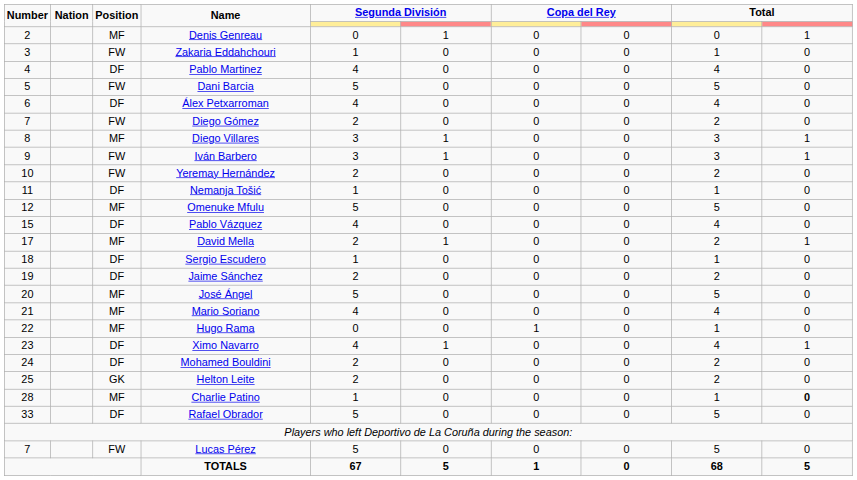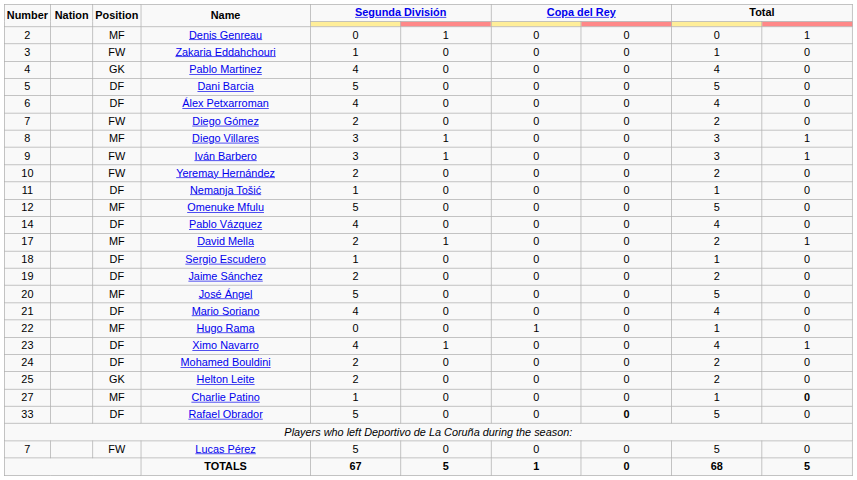 <table class="wikitable" style="text-align:center;">
 <tr>
 <td rowspan="2"  style="width:5%; text-align:center;"><strong>Number</strong></td>
 <td rowspan="2"  style="width:5%; text-align:center;"><strong>Nation</strong></td>
 <td rowspan="2"  style="width:5%; text-align:center;"><strong>Position</strong></td>
 <td rowspan="2"  style="width:20%; text-align:center;"><strong>Name</strong></td>
 <td colspan="2" style="text-align:center;"><strong><a href='#'>Segunda División</a></strong></td>
 <td colspan="2" style="text-align:center;"><strong><a href='#'>Copa del Rey</a></strong></td>
 <td colspan="2" style="text-align:center;"><strong>Total</strong></td>
 </tr>
 <tr>
 <th style="width:60px; background:#fe9;"></th>
 <th style="width:60px; background:#ff8888;"></th>
 <th style="width:60px; background:#fe9;"></th>
 <th style="width:60px; background:#ff8888;"></th>
 <th style="width:60px; background:#fe9;"></th>
 <th style="width:60px; background:#ff8888;"></th>
 </tr>
 <tr>
 <td>2</td>
 <td></td>
 <td>MF</td>
 <td><a href='#'>Denis Genreau</a></td>
 <td>0</td>
 <td>1</td>
 <td>0</td>
 <td>0</td>
 <td>0</td>
 <td>1</td>
 </tr>
 <tr>
 <td>3</td>
 <td></td>
 <td>FW</td>
 <td><a href='#'>Zakaria Eddahchouri</a></td>
 <td>1</td>
 <td>0</td>
 <td>0</td>
 <td>0</td>
 <td>1</td>
 <td>0</td>
 </tr>
 <tr>
 <td>4</td>
 <td></td>
-<td>DF</td>
+<td>GK</td>
 <td><a href='#'>Pablo Martinez</a></td>
 <td>4</td>
 <td>0</td>
 <td>0</td>
 <td>0</td>
 <td>4</td>
 <td>0</td>
 </tr>
 <tr>
 <td>5</td>
 <td></td>
-<td>FW</td>
+<td>DF</td>
 <td><a href='#'>Dani Barcia</a></td>
 <td>5</td>
 <td>0</td>
 <td>0</td>
 <td>0</td>
 <td>5</td>
 <td>0</td>
 </tr>
 <tr>
 <td>6</td>
 <td></td>
 <td>DF</td>
 <td><a href='#'>Álex Petxarroman</a></td>
 <td>4</td>
 <td>0</td>
 <td>0</td>
 <td>0</td>
 <td>4</td>
 <td>0</td>
 </tr>
 <tr>
 <td>7</td>
 <td></td>
 <td>FW</td>
 <td><a href='#'>Diego Gómez</a></td>
 <td>2</td>
 <td>0</td>
 <td>0</td>
 <td>0</td>
 <td>2</td>
 <td>0</td>
 </tr>
 <tr>
 <td>8</td>
 <td></td>
 <td>MF</td>
 <td><a href='#'>Diego Villares</a></td>
 <td>3</td>
 <td>1</td>
 <td>0</td>
 <td>0</td>
 <td>3</td>
 <td>1</td>
 </tr>
 <tr>
 <td>9</td>
 <td></td>
 <td>FW</td>
 <td><a href='#'>Iván Barbero</a></td>
 <td>3</td>
 <td>1</td>
 <td>0</td>
 <td>0</td>
 <td>3</td>
 <td>1</td>
 </tr>
 <tr>
 <td>10</td>
 <td></td>
 <td>FW</td>
 <td><a href='#'>Yeremay Hernández</a></td>
 <td>2</td>
 <td>0</td>
 <td>0</td>
 <td>0</td>
 <td>2</td>
 <td>0</td>
 </tr>
 <tr>
 <td>11</td>
 <td></td>
 <td>DF</td>
 <td><a href='#'>Nemanja Tošić</a></td>
 <td>1</td>
 <td>0</td>
 <td>0</td>
 <td>0</td>
 <td>1</td>
 <td>0</td>
 </tr>
 <tr>
 <td>12</td>
 <td></td>
 <td>MF</td>
 <td><a href='#'>Omenuke Mfulu</a></td>
 <td>5</td>
 <td>0</td>
 <td>0</td>
 <td>0</td>
 <td>5</td>
 <td>0</td>
 </tr>
 <tr>
-<td>15</td>
+<td>14</td>
 <td></td>
 <td>DF</td>
 <td><a href='#'>Pablo Vázquez</a></td>
 <td>4</td>
 <td>0</td>
 <td>0</td>
 <td>0</td>
 <td>4</td>
 <td>0</td>
 </tr>
 <tr>
 <td>17</td>
 <td></td>
 <td>MF</td>
 <td><a href='#'>David Mella</a></td>
 <td>2</td>
 <td>1</td>
 <td>0</td>
 <td>0</td>
 <td>2</td>
 <td>1</td>
 </tr>
 <tr>
 <td>18</td>
 <td></td>
 <td>DF</td>
 <td><a href='#'>Sergio Escudero</a></td>
 <td>1</td>
 <td>0</td>
 <td>0</td>
 <td>0</td>
 <td>1</td>
 <td>0</td>
 </tr>
 <tr>
 <td>19</td>
 <td></td>
 <td>DF</td>
 <td><a href='#'>Jaime Sánchez</a></td>
 <td>2</td>
 <td>0</td>
 <td>0</td>
 <td>0</td>
 <td>2</td>
 <td>0</td>
 </tr>
 <tr>
 <td>20</td>
 <td></td>
 <td>MF</td>
 <td><a href='#'>José Ángel</a></td>
 <td>5</td>
 <td>0</td>
 <td>0</td>
 <td>0</td>
 <td>5</td>
 <td>0</td>
 </tr>
 <tr>
 <td>21</td>
 <td></td>
-<td>MF</td>
+<td>DF</td>
 <td><a href='#'>Mario Soriano</a></td>
 <td>4</td>
 <td>0</td>
 <td>0</td>
 <td>0</td>
 <td>4</td>
 <td>0</td>
 </tr>
 <tr>
 <td>22</td>
 <td></td>
 <td>MF</td>
 <td><a href='#'>Hugo Rama</a></td>
 <td>0</td>
 <td>0</td>
 <td>1</td>
 <td>0</td>
 <td>1</td>
 <td>0</td>
 </tr>
 <tr>
 <td>23</td>
 <td></td>
 <td>DF</td>
 <td><a href='#'>Ximo Navarro</a></td>
 <td>4</td>
 <td>1</td>
 <td>0</td>
 <td>0</td>
 <td>4</td>
 <td>1</td>
 </tr>
 <tr>
 <td>24</td>
 <td></td>
 <td>DF</td>
 <td><a href='#'>Mohamed Bouldini</a></td>
 <td>2</td>
 <td>0</td>
 <td>0</td>
 <td>0</td>
 <td>2</td>
 <td>0</td>
 </tr>
 <tr>
 <td>25</td>
 <td></td>
 <td>GK</td>
 <td><a href='#'>Helton Leite</a></td>
 <td>2</td>
 <td>0</td>
 <td>0</td>
 <td>0</td>
 <td>2</td>
 <td>0</td>
 </tr>
 <tr>
-<td>28</td>
+<td>27</td>
 <td></td>
 <td>MF</td>
 <td><a href='#'>Charlie Patino</a></td>
 <td>1</td>
 <td>0</td>
 <td>0</td>
 <td>0</td>
 <td>1</td>
 <td><strong>0</strong></td>
 </tr>
 <tr>
 <td>33</td>
 <td></td>
 <td>DF</td>
 <td><a href='#'>Rafael Obrador</a></td>
 <td>5</td>
 <td>0</td>
 <td>0</td>
-<td>0</td>
+<td><strong>0</strong></td>
 <td>5</td>
 <td>0</td>
 </tr>
 <tr>
 <td colspan="14"><em>Players who left Deportivo de La Coruña during the season:</em></td>
 </tr>
 <tr>
 <td>7</td>
 <td></td>
 <td>FW</td>
 <td><a href='#'>Lucas Pérez</a></td>
 <td>5</td>
 <td>0</td>
 <td>0</td>
 <td>0</td>
 <td>5</td>
 <td>0</td>
 </tr>
 <tr>
 <td colspan="3"></td>
 <td><strong>TOTALS</strong></td>
 <td><strong>67</strong></td>
 <td><strong>5</strong></td>
 <td><strong>1</strong></td>
 <td><strong>0</strong></td>
 <td><strong>68</strong></td>
 <td><strong>5</strong></td>
 </tr>
 </table>
